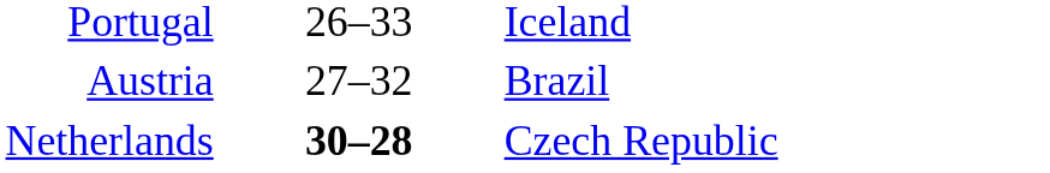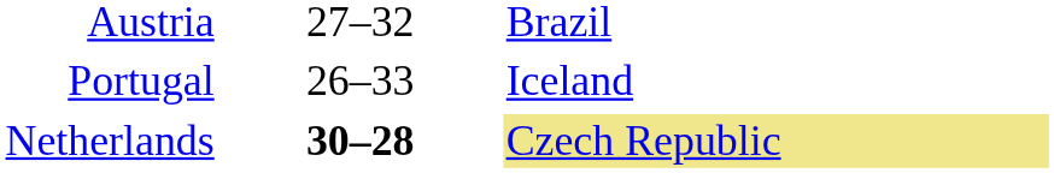 <table style="text-align:center">
 <tr>
 <th width=200></th>
 <th width=100></th>
 <th width=200></th>
 </tr>
 <tr>
+<td align=right><a href='#'>Austria</a> </td>
+<td>27–32</td>
+<td align=left> <a href='#'>Brazil</a></td>
+</tr>
+<tr>
 <td align=right><a href='#'>Portugal</a> </td>
 <td>26–33</td>
 <td align=left> <a href='#'>Iceland</a></td>
 </tr>
 <tr>
-<td align=right><a href='#'>Austria</a> </td>
-<td>27–32</td>
-<td align=left> <a href='#'>Brazil</a></td>
-</tr>
-<tr>
 <td align=right><a href='#'>Netherlands</a> </td>
 <td><strong>30–28</strong></td>
-<td align=left> <a href='#'>Czech Republic</a></td>
+<td align=left style="background: khaki;"> <a href='#'>Czech Republic</a></td>
 </tr>
 </table>
